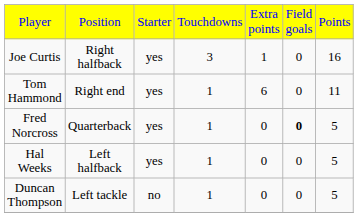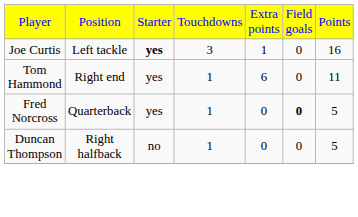 <table class="wikitable" width="70%">
 <tr align="center"  style="background:yellow;color:blue;">
 <td>Player</td>
 <td>Position</td>
 <td>Starter</td>
 <td>Touchdowns</td>
 <td>Extra points</td>
 <td>Field goals</td>
 <td>Points</td>
 </tr>
 <tr align="center" bgcolor="">
 <td>Joe Curtis</td>
-<td>Right halfback</td>
-<td>yes</td>
+<td>Left tackle</td>
+<td><strong>yes</strong></td>
 <td>3</td>
 <td>1</td>
 <td>0</td>
 <td>16</td>
 </tr>
 <tr align="center" bgcolor="">
 <td>Tom Hammond</td>
 <td>Right end</td>
 <td>yes</td>
 <td>1</td>
 <td>6</td>
 <td>0</td>
 <td>11</td>
 </tr>
 <tr align="center" bgcolor="">
 <td>Fred Norcross</td>
 <td>Quarterback</td>
 <td>yes</td>
 <td>1</td>
 <td>0</td>
 <td><strong>0</strong></td>
 <td>5</td>
 </tr>
 <tr align="center" bgcolor="">
-<td>Hal Weeks</td>
-<td>Left halfback</td>
-<td>yes</td>
-<td>1</td>
-<td>0</td>
-<td>0</td>
-<td>5</td>
-</tr>
-<tr align="center" bgcolor="">
 <td>Duncan Thompson</td>
-<td>Left tackle</td>
+<td>Right halfback</td>
 <td>no</td>
 <td>1</td>
 <td>0</td>
 <td>0</td>
 <td>5</td>
 </tr>
 <tr align="center" bgcolor="">
 </tr>
 </table>
